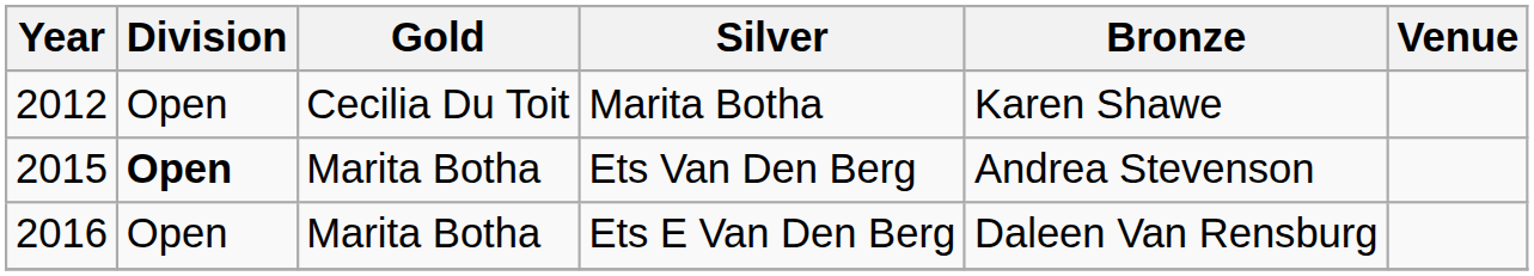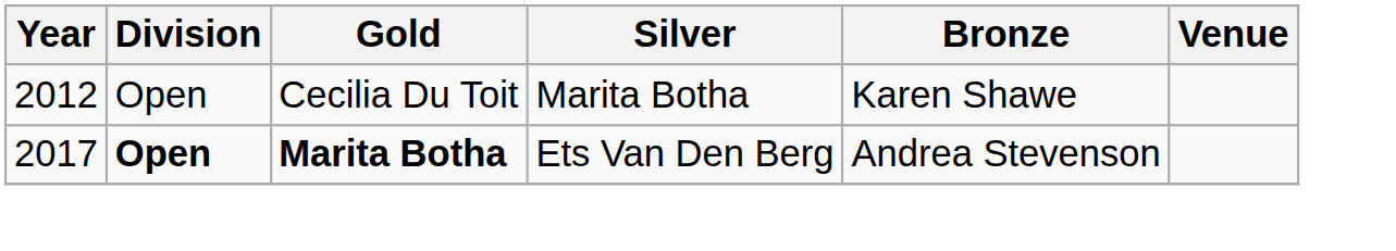 <table class="wikitable sortable" style="text-align: left;">
 <tr>
 <th>Year</th>
 <th>Division</th>
 <th> Gold</th>
 <th> Silver</th>
 <th> Bronze</th>
 <th>Venue</th>
 </tr>
 <tr>
 <td>2012</td>
 <td>Open</td>
 <td> Cecilia Du Toit</td>
 <td> Marita Botha</td>
 <td> Karen Shawe</td>
 <td></td>
 </tr>
 <tr>
-<td>2015</td>
+<td>2017</td>
 <td><strong>Open</strong></td>
-<td> Marita Botha</td>
+<td><strong> Marita Botha</strong></td>
 <td> Ets Van Den Berg</td>
 <td> Andrea Stevenson</td>
 <td></td>
 </tr>
 <tr>
-<td>2016</td>
-<td>Open</td>
-<td> Marita Botha</td>
-<td> Ets E Van Den Berg</td>
-<td> Daleen Van Rensburg</td>
-<td></td>
-</tr>
-<tr>
 </tr>
 </table>
